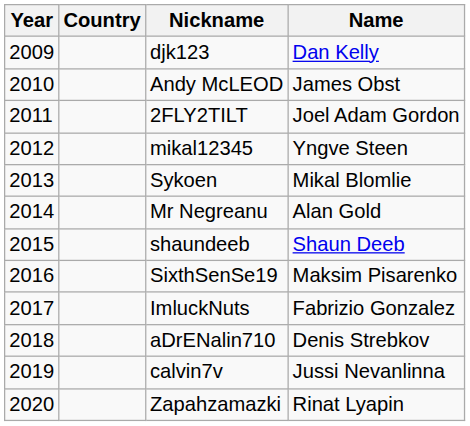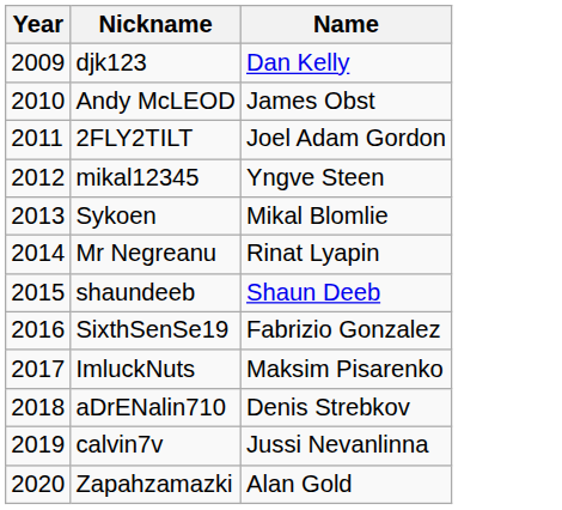 <table class="wikitable sortable">
 <tr>
 <th class="unsortable">Year</th>
-<th class="unsortable">Country</th>
 <th class="unsortable">Nickname</th>
 <th class="unsortable">Name</th>
 </tr>
 <tr>
 <td>2009</td>
-<td></td>
 <td>djk123</td>
 <td><a href='#'>Dan Kelly</a></td>
 </tr>
 <tr>
 <td>2010</td>
-<td></td>
 <td>Andy McLEOD</td>
 <td>James Obst</td>
 </tr>
 <tr>
 <td>2011</td>
-<td></td>
 <td>2FLY2TILT</td>
 <td>Joel Adam Gordon</td>
 </tr>
 <tr>
 <td>2012</td>
-<td></td>
 <td>mikal12345</td>
 <td>Yngve Steen</td>
 </tr>
 <tr>
 <td>2013</td>
-<td></td>
 <td>Sykoen</td>
 <td>Mikal Blomlie</td>
 </tr>
 <tr>
 <td>2014</td>
-<td></td>
 <td>Mr Negreanu</td>
-<td>Alan Gold</td>
+<td>Rinat Lyapin</td>
 </tr>
 <tr>
 <td>2015</td>
-<td></td>
 <td>shaundeeb</td>
 <td><a href='#'>Shaun Deeb</a></td>
 </tr>
 <tr>
 <td>2016</td>
-<td></td>
 <td>SixthSenSe19</td>
+<td>Fabrizio Gonzalez</td>
+</tr>
+<tr>
+<td>2017</td>
+<td>ImluckNuts</td>
 <td>Maksim Pisarenko</td>
 </tr>
 <tr>
-<td>2017</td>
-<td></td>
-<td>ImluckNuts</td>
-<td>Fabrizio Gonzalez</td>
-</tr>
-<tr>
 <td>2018</td>
-<td></td>
 <td>aDrENalin710</td>
 <td>Denis Strebkov</td>
 </tr>
 <tr>
 <td>2019</td>
-<td></td>
 <td>calvin7v</td>
 <td>Jussi Nevanlinna</td>
 </tr>
 <tr>
 <td>2020</td>
-<td></td>
 <td>Zapahzamazki</td>
-<td>Rinat Lyapin</td>
+<td>Alan Gold</td>
 </tr>
 </table>
